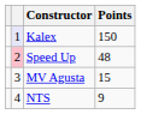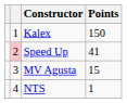 <table class="wikitable" style="font-size: 95%;">
 <tr>
 <th></th>
 <th></th>
 <th>Constructor</th>
 <th>Points</th>
 </tr>
 <tr>
 <td></td>
-<td align=center style="background: lavender;">1</td>
+<td align=center>1</td>
 <td> <a href='#'>Kalex</a></td>
 <td align=left>150</td>
 </tr>
 <tr>
 <td></td>
 <td align=center style="background: pink;">2</td>
 <td> <a href='#'>Speed Up</a></td>
-<td align=left>48</td>
+<td align=left>41</td>
 </tr>
 <tr>
 <td></td>
 <td align=center>3</td>
 <td> <a href='#'>MV Agusta</a></td>
 <td align=left>15</td>
 </tr>
 <tr>
 <td></td>
 <td align=center>4</td>
 <td> <a href='#'>NTS</a></td>
-<td align=left>9</td>
+<td align=left>1</td>
 </tr>
 </table>
